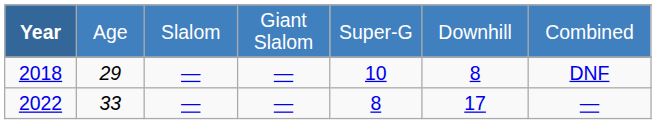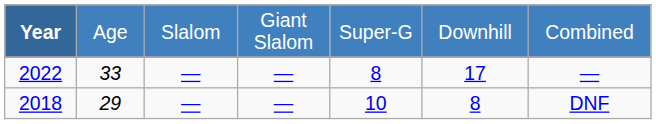 <table class="wikitable" style="font-size:95%; text-align:center; border:grey solid 1px; border-collapse:collapse;" width="40%">
 <tr style="background-color:#369; color:white;">
 <td rowspan="2" colspan="1" width="4%"><strong>Year</strong></td>
 </tr>
 <tr style="background-color:#4180be; color:white;">
 <td width="5%">Age</td>
 <td width="5%">Slalom</td>
 <td width="5%">Giant<br>Slalom</td>
 <td width="5%">Super-G</td>
 <td width="5%">Downhill</td>
 <td width="5%">Combined</td>
 </tr>
 <tr style="background-color:#8CB2D8; color:white;">
 </tr>
 <tr>
+<td><a href='#'>2022</a></td>
+<td><em>33</em></td>
+<td><a href='#'>—</a></td>
+<td><a href='#'>—</a></td>
+<td><a href='#'>8</a></td>
+<td><a href='#'>17</a></td>
+<td><a href='#'>—</a></td>
+</tr>
+<tr>
 <td><a href='#'>2018</a></td>
 <td><em>29</em></td>
 <td><a href='#'>—</a></td>
 <td><a href='#'>—</a></td>
 <td><a href='#'>10</a></td>
 <td><a href='#'>8</a></td>
 <td><a href='#'>DNF</a></td>
 </tr>
-<tr>
-<td><a href='#'>2022</a></td>
-<td><em>33</em></td>
-<td><a href='#'>—</a></td>
-<td><a href='#'>—</a></td>
-<td><a href='#'>8</a></td>
-<td><a href='#'>17</a></td>
-<td><a href='#'>—</a></td>
-</tr>
 </table>
